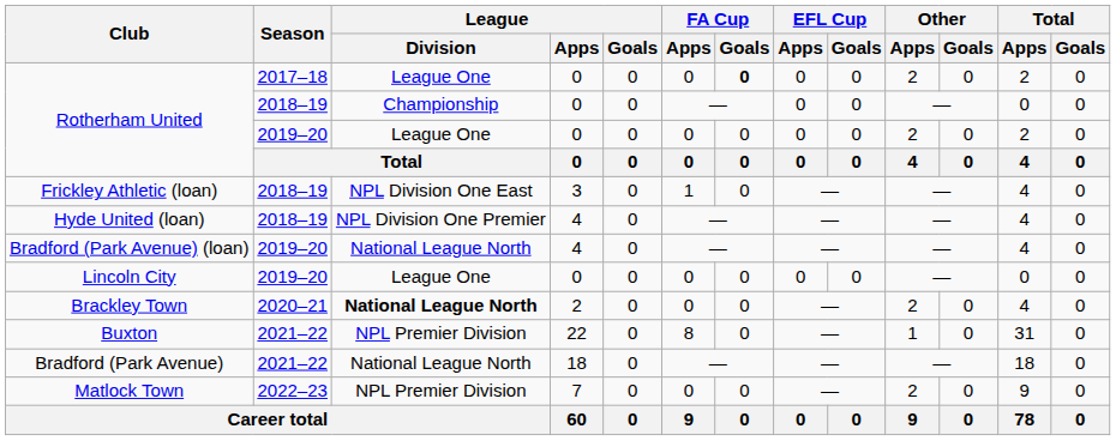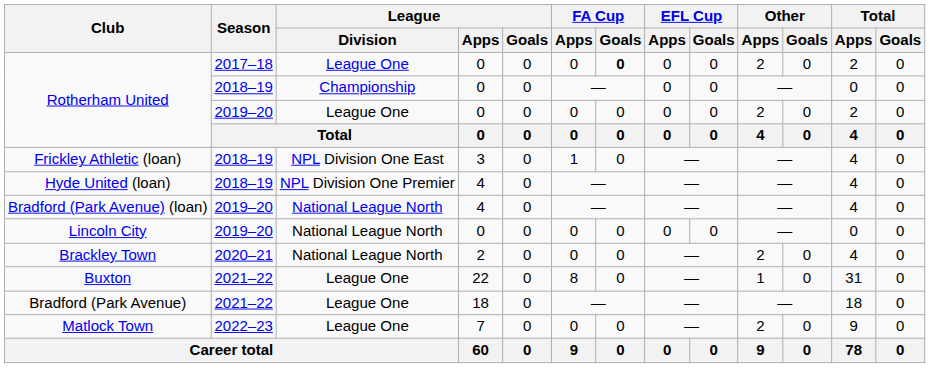 <table class=wikitable style=text-align:center>
 <tr>
 <th rowspan=2>Club</th>
 <th rowspan=2>Season</th>
 <th colspan=3>League</th>
 <th colspan=2><a href='#'>FA Cup</a></th>
 <th colspan=2><a href='#'>EFL Cup</a></th>
 <th colspan=2>Other</th>
 <th colspan=2>Total</th>
 </tr>
 <tr>
 <th>Division</th>
 <th>Apps</th>
 <th>Goals</th>
 <th>Apps</th>
 <th>Goals</th>
 <th>Apps</th>
 <th>Goals</th>
 <th>Apps</th>
 <th>Goals</th>
 <th>Apps</th>
 <th>Goals</th>
 </tr>
 <tr>
 <td rowspan="4"><a href='#'>Rotherham United</a></td>
 <td><a href='#'>2017–18</a></td>
 <td><a href='#'>League One</a></td>
 <td>0</td>
 <td>0</td>
 <td>0</td>
 <td><strong>0</strong></td>
 <td>0</td>
 <td>0</td>
 <td>2</td>
 <td>0</td>
 <td>2</td>
 <td>0</td>
 </tr>
 <tr>
 <td><a href='#'>2018–19</a></td>
 <td><a href='#'>Championship</a></td>
 <td>0</td>
 <td>0</td>
 <td colspan=2>—</td>
 <td>0</td>
 <td>0</td>
 <td colspan=2>—</td>
 <td>0</td>
 <td>0</td>
 </tr>
 <tr>
 <td><a href='#'>2019–20</a></td>
 <td>League One</td>
 <td>0</td>
 <td>0</td>
 <td>0</td>
 <td>0</td>
 <td>0</td>
 <td>0</td>
 <td>2</td>
 <td>0</td>
 <td>2</td>
 <td>0</td>
 </tr>
 <tr>
 <th colspan=2>Total</th>
 <th>0</th>
 <th>0</th>
 <th>0</th>
 <th>0</th>
 <th>0</th>
 <th>0</th>
 <th>4</th>
 <th>0</th>
 <th>4</th>
 <th>0</th>
 </tr>
 <tr>
 <td><a href='#'>Frickley Athletic</a> (loan)</td>
 <td><a href='#'>2018–19</a></td>
 <td><a href='#'>NPL</a> Division One East</td>
 <td>3</td>
 <td>0</td>
 <td>1</td>
 <td>0</td>
 <td colspan=2>—</td>
 <td colspan=2>—</td>
 <td>4</td>
 <td>0</td>
 </tr>
 <tr>
 <td><a href='#'>Hyde United</a> (loan)</td>
 <td><a href='#'>2018–19</a></td>
 <td><a href='#'>NPL</a> Division One Premier</td>
 <td>4</td>
 <td>0</td>
 <td colspan=2>—</td>
 <td colspan=2>—</td>
 <td colspan=2>—</td>
 <td>4</td>
 <td>0</td>
 </tr>
 <tr>
 <td><a href='#'>Bradford (Park Avenue)</a> (loan)</td>
 <td><a href='#'>2019–20</a></td>
 <td><a href='#'>National League North</a></td>
 <td>4</td>
 <td>0</td>
 <td colspan=2>—</td>
 <td colspan=2>—</td>
 <td colspan=2>—</td>
 <td>4</td>
 <td>0</td>
 </tr>
 <tr>
 <td><a href='#'>Lincoln City</a></td>
 <td><a href='#'>2019–20</a></td>
-<td>League One</td>
+<td>National League North</td>
 <td>0</td>
 <td>0</td>
 <td>0</td>
 <td>0</td>
 <td>0</td>
 <td>0</td>
 <td colspan=2>—</td>
 <td>0</td>
 <td>0</td>
 </tr>
 <tr>
 <td><a href='#'>Brackley Town</a></td>
 <td><a href='#'>2020–21</a></td>
-<td><strong>National League North</strong></td>
+<td>National League North</td>
 <td>2</td>
 <td>0</td>
 <td>0</td>
 <td>0</td>
 <td colspan=2>—</td>
 <td>2</td>
 <td>0</td>
 <td>4</td>
 <td>0</td>
 </tr>
 <tr>
 <td><a href='#'>Buxton</a></td>
 <td><a href='#'>2021–22</a></td>
-<td><a href='#'>NPL</a> Premier Division</td>
+<td>League One</td>
 <td>22</td>
 <td>0</td>
 <td>8</td>
 <td>0</td>
 <td colspan=2>—</td>
 <td>1</td>
 <td>0</td>
 <td>31</td>
 <td>0</td>
 </tr>
 <tr>
 <td>Bradford (Park Avenue)</td>
 <td><a href='#'>2021–22</a></td>
-<td>National League North</td>
+<td>League One</td>
 <td>18</td>
 <td>0</td>
 <td colspan=2>—</td>
 <td colspan=2>—</td>
 <td colspan=2>—</td>
 <td>18</td>
 <td>0</td>
 </tr>
 <tr>
 <td><a href='#'>Matlock Town</a></td>
 <td><a href='#'>2022–23</a></td>
-<td>NPL Premier Division</td>
+<td>League One</td>
 <td>7</td>
 <td>0</td>
 <td>0</td>
 <td>0</td>
 <td colspan="2">—</td>
 <td>2</td>
 <td>0</td>
 <td>9</td>
 <td>0</td>
 </tr>
 <tr>
 <th colspan=3>Career total</th>
 <th>60</th>
 <th>0</th>
 <th>9</th>
 <th>0</th>
 <th>0</th>
 <th>0</th>
 <th>9</th>
 <th>0</th>
 <th>78</th>
 <th>0</th>
 </tr>
 </table>
